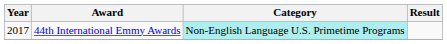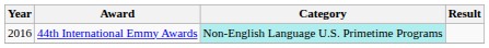 <table class="wikitable">
 <tr style="background:#b0c4de; text-align:center;">
 <th>Year</th>
 <th>Award</th>
 <th>Category</th>
 <th>Result</th>
 </tr>
 <tr>
-<td>2017</td>
+<td>2016</td>
 <td><a href='#'>44th International Emmy Awards</a></td>
 <td style="background: paleturquoise;">Non-English Language U.S. Primetime Programs</td>
 <td></td>
 </tr>
 <tr>
 </tr>
 </table>
